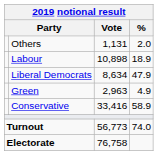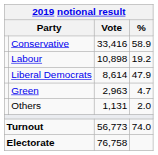 <table class="wikitable">
 <tr>
 <th colspan="4"><a href='#'>2019</a> <a href='#'>notional result</a></th>
 </tr>
 <tr>
 <th bgcolor="#DDDDFF" width="130px" colspan="2">Party</th>
 <th bgcolor="#DDDDFF" width="50px">Vote</th>
 <th bgcolor="#DDDDFF" width="30px">%</th>
 </tr>
 <tr>
 <td></td>
-<td>Others</td>
-<td align=right>1,131</td>
-<td align=right>2.0</td>
+<td><a href='#'>Conservative</a></td>
+<td align=right>33,416</td>
+<td align=right>58.9</td>
 </tr>
 <tr>
 <td></td>
 <td><a href='#'>Labour</a></td>
 <td align=right>10,898</td>
-<td align=right>18.9</td>
+<td align=right>19.2</td>
 </tr>
 <tr>
 <td></td>
 <td><a href='#'>Liberal Democrats</a></td>
-<td align=right>8,634</td>
+<td align=right>8,614</td>
 <td align=right>47.9</td>
 </tr>
 <tr>
 <td></td>
 <td><a href='#'>Green</a></td>
 <td align=right>2,963</td>
-<td align=right>4.9</td>
+<td align=right>4.7</td>
 </tr>
 <tr>
 <td></td>
-<td><a href='#'>Conservative</a></td>
-<td align=right>33,416</td>
-<td align=right>58.9</td>
+<td>Others</td>
+<td align=right>1,131</td>
+<td align=right>2.0</td>
 </tr>
 <tr>
 <td colspan="4" bgcolor="#EAECF0"></td>
 </tr>
 <tr>
 <td colspan="2"><strong>Turnout</strong></td>
 <td align=right>56,773</td>
 <td align=right>74.0</td>
 </tr>
 <tr>
 <td colspan="2"><strong>Electorate</strong></td>
 <td align=right>76,758</td>
 </tr>
 </table>
